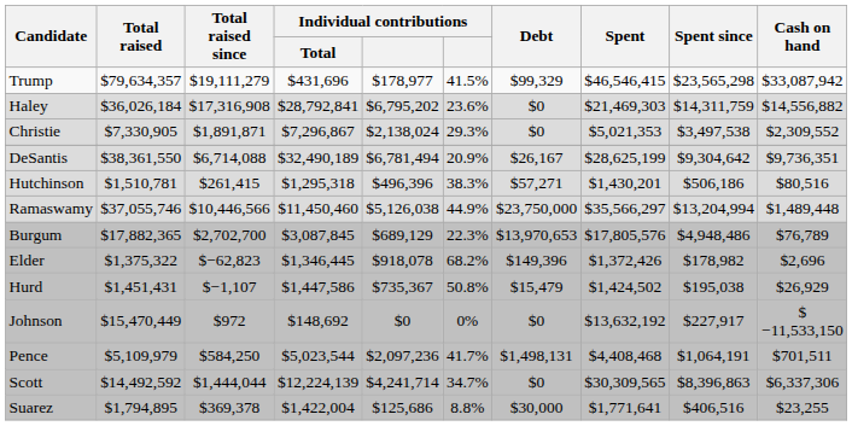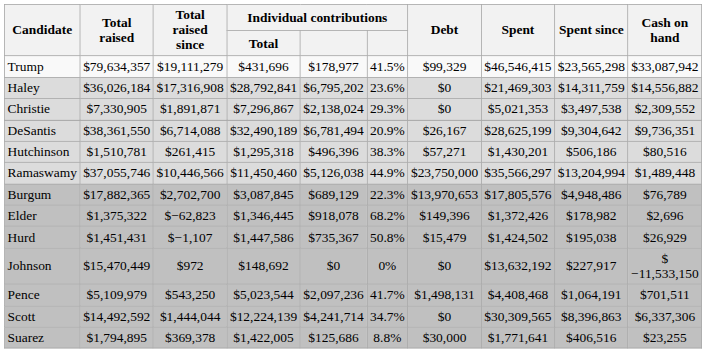 <table class="wikitable sortable" style="text-align:center;">
 <tr>
 <th scope="col" rowspan=2>Candidate</th>
 <th scope="col" data-sort-type=currency rowspan=2>Total raised</th>
 <th scope="col" data-sort-type=currency rowspan=2>Total raised<br>since </th>
 <th scope="col" colspan=3>Individual contributions</th>
 <th scope="col" data-sort-type=currency rowspan=2>Debt</th>
 <th scope="col" data-sort-type=currency rowspan=2>Spent</th>
 <th scope="col" data-sort-type=currency rowspan=2>Spent since<br></th>
 <th scope="col" data-sort-type=currency rowspan=2>Cash on hand</th>
 </tr>
 <tr>
 <th scope="col" data-sort-type=currency>Total</th>
 <th scope="col" data-sort-type=currency></th>
 <th scope="col" data-sort-type=number></th>
 </tr>
 <tr>
 <td scope="row" style="text-align: left;">Trump</td>
 <td>$79,634,357</td>
 <td>$19,111,279</td>
 <td>$431,696</td>
 <td>$178,977</td>
 <td>41.5%</td>
 <td>$99,329</td>
 <td>$46,546,415</td>
 <td>$23,565,298</td>
 <td>$33,087,942</td>
 </tr>
 <tr style=background:gainsboro>
 <td scope="row" style="text-align: left;">Haley</td>
 <td>$36,026,184</td>
 <td>$17,316,908</td>
 <td>$28,792,841</td>
 <td>$6,795,202</td>
 <td>23.6%</td>
 <td>$0</td>
 <td>$21,469,303</td>
 <td>$14,311,759</td>
 <td>$14,556,882</td>
 </tr>
 <tr style="background:gainsboro">
 <td scope="row" style="text-align: left;">Christie</td>
 <td>$7,330,905</td>
 <td>$1,891,871</td>
 <td>$7,296,867</td>
 <td>$2,138,024</td>
 <td>29.3%</td>
 <td>$0</td>
 <td>$5,021,353</td>
 <td>$3,497,538</td>
 <td>$2,309,552</td>
 </tr>
 <tr>
 </tr>
 <tr style="background:gainsboro">
 <td scope="row" style="text-align: left;">DeSantis</td>
 <td>$38,361,550</td>
 <td>$6,714,088</td>
 <td>$32,490,189</td>
 <td>$6,781,494</td>
 <td>20.9%</td>
 <td>$26,167</td>
 <td>$28,625,199</td>
 <td>$9,304,642</td>
 <td>$9,736,351</td>
 </tr>
 <tr style=background:gainsboro>
 <td scope="row" style="text-align: left;">Hutchinson</td>
 <td>$1,510,781</td>
 <td>$261,415</td>
 <td>$1,295,318</td>
 <td>$496,396</td>
 <td>38.3%</td>
 <td>$57,271</td>
 <td>$1,430,201</td>
 <td>$506,186</td>
 <td>$80,516</td>
 </tr>
 <tr style=background:gainsboro>
 <td scope="row" style="text-align: left;">Ramaswamy</td>
 <td>$37,055,746</td>
 <td>$10,446,566</td>
 <td>$11,450,460</td>
 <td>$5,126,038</td>
 <td>44.9%</td>
 <td>$23,750,000</td>
 <td>$35,566,297</td>
 <td>$13,204,994</td>
 <td>$1,489,448</td>
 </tr>
 <tr style="background:silver">
 <td scope="row" style="text-align: left;">Burgum</td>
 <td>$17,882,365</td>
 <td>$2,702,700</td>
 <td>$3,087,845</td>
 <td>$689,129</td>
 <td>22.3%</td>
 <td>$13,970,653</td>
 <td>$17,805,576</td>
 <td>$4,948,486</td>
 <td>$76,789</td>
 </tr>
 <tr style=background:silver>
 <td scope="row" style="text-align: left;">Elder</td>
 <td>$1,375,322</td>
 <td><span>$−62,823</span></td>
 <td>$1,346,445</td>
 <td>$918,078</td>
 <td>68.2%</td>
 <td>$149,396</td>
 <td>$1,372,426</td>
 <td>$178,982</td>
 <td>$2,696</td>
 </tr>
 <tr style=background:silver>
 <td scope="row" style="text-align: left;">Hurd</td>
 <td>$1,451,431</td>
 <td><span>$−1,107</span></td>
 <td>$1,447,586</td>
 <td>$735,367</td>
 <td>50.8%</td>
 <td>$15,479</td>
 <td>$1,424,502</td>
 <td>$195,038</td>
 <td>$26,929</td>
 </tr>
 <tr style=background:silver>
 <td scope="row" style="text-align: left;">Johnson</td>
 <td>$15,470,449</td>
 <td>$972</td>
 <td>$148,692</td>
 <td>$0</td>
 <td>0%</td>
 <td>$0</td>
 <td>$13,632,192</td>
 <td>$227,917</td>
 <td><span>$−11,533,150</span></td>
 </tr>
 <tr style=background:silver>
 <td scope="row" style="text-align: left;">Pence</td>
 <td>$5,109,979</td>
-<td>$584,250</td>
+<td>$543,250</td>
 <td>$5,023,544</td>
 <td>$2,097,236</td>
 <td>41.7%</td>
 <td>$1,498,131</td>
 <td>$4,408,468</td>
 <td>$1,064,191</td>
 <td>$701,511</td>
 </tr>
 <tr style=background:silver>
 <td scope="row" style="text-align: left;">Scott</td>
 <td>$14,492,592</td>
 <td>$1,444,044</td>
 <td>$12,224,139</td>
 <td>$4,241,714</td>
 <td>34.7%</td>
 <td>$0</td>
 <td>$30,309,565</td>
 <td>$8,396,863</td>
 <td>$6,337,306</td>
 </tr>
 <tr style=background:silver>
 <td scope="row" style="text-align: left;">Suarez</td>
 <td>$1,794,895</td>
 <td>$369,378</td>
-<td>$1,422,004</td>
+<td>$1,422,005</td>
 <td>$125,686</td>
 <td>8.8%</td>
 <td>$30,000</td>
 <td>$1,771,641</td>
 <td>$406,516</td>
 <td>$23,255</td>
 </tr>
 </table>
